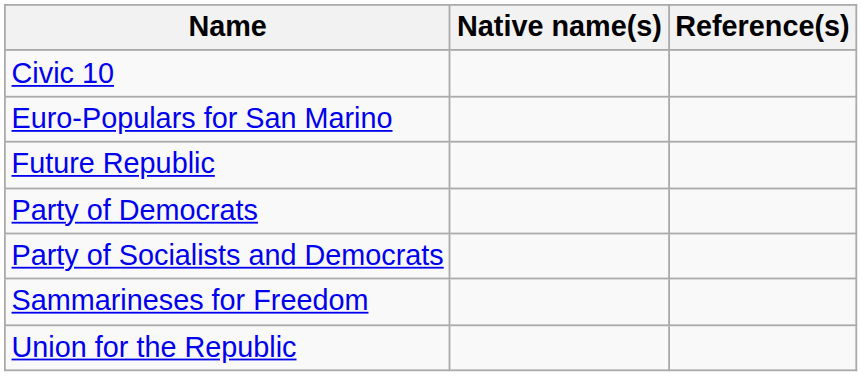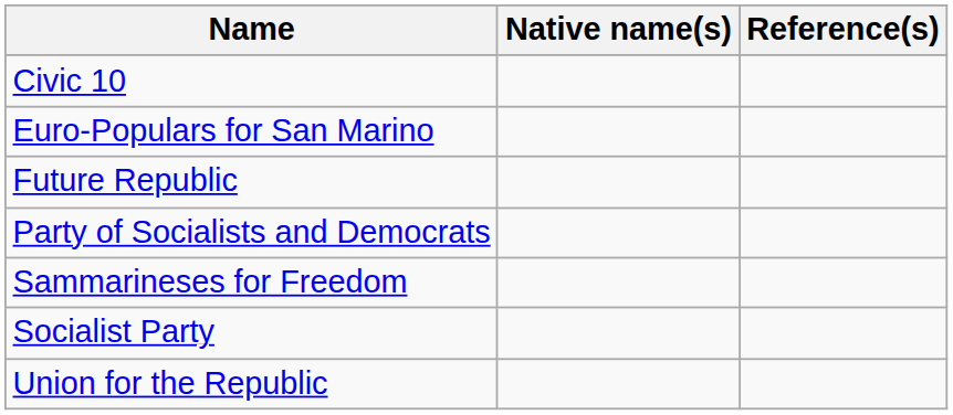 <table class="wikitable">
 <tr>
 <th>Name</th>
 <th>Native name(s)</th>
 <th>Reference(s)</th>
 </tr>
 <tr>
 <td><a href='#'>Civic 10</a></td>
 <td></td>
 <td></td>
 </tr>
 <tr>
 <td><a href='#'>Euro-Populars for San Marino</a></td>
 <td></td>
 <td></td>
 </tr>
 <tr>
 <td><a href='#'>Future Republic</a></td>
 <td></td>
 <td></td>
 </tr>
 <tr>
-<td><a href='#'>Party of Democrats</a></td>
-<td></td>
-<td></td>
-</tr>
-<tr>
 <td><a href='#'>Party of Socialists and Democrats</a></td>
 <td></td>
 <td></td>
 </tr>
 <tr>
 <td><a href='#'>Sammarineses for Freedom</a></td>
 <td></td>
 <td></td>
 </tr>
 <tr>
+<td><a href='#'>Socialist Party</a></td>
+<td></td>
+<td></td>
+</tr>
+<tr>
 <td><a href='#'>Union for the Republic</a></td>
 <td></td>
 <td></td>
 </tr>
 </table>
